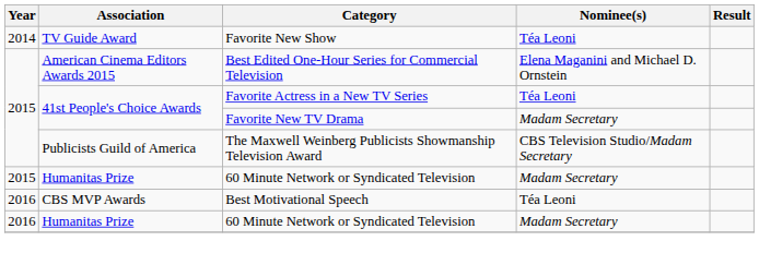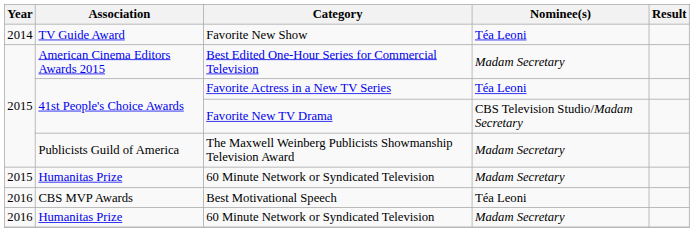 <table class="wikitable sortable">
 <tr>
 <th>Year</th>
 <th>Association</th>
 <th>Category</th>
 <th>Nominee(s)</th>
 <th>Result</th>
 </tr>
 <tr>
 <td>2014</td>
 <td><a href='#'>TV Guide Award</a></td>
 <td>Favorite New Show</td>
 <td><a href='#'>Téa Leoni</a></td>
 <td></td>
 </tr>
 <tr>
 <td rowspan="4">2015</td>
 <td><a href='#'>American Cinema Editors Awards 2015</a></td>
 <td><a href='#'>Best Edited One-Hour Series for Commercial Television</a></td>
-<td><a href='#'>Elena Maganini</a> and Michael D. Ornstein</td>
+<td><em>Madam Secretary</em></td>
 <td></td>
 </tr>
 <tr>
 <td rowspan="2"><a href='#'>41st People's Choice Awards</a></td>
 <td><a href='#'>Favorite Actress in a New TV Series</a></td>
 <td><a href='#'>Téa Leoni</a></td>
 <td></td>
 </tr>
 <tr>
 <td><a href='#'>Favorite New TV Drama</a></td>
-<td><em>Madam Secretary</em></td>
+<td>CBS Television Studio/<em>Madam Secretary</em></td>
 <td></td>
 </tr>
 <tr>
 <td>Publicists Guild of America</td>
 <td>The Maxwell Weinberg Publicists Showmanship Television Award</td>
-<td>CBS Television Studio/<em>Madam Secretary</em></td>
+<td><em>Madam Secretary</em></td>
 <td></td>
 </tr>
 <tr>
 <td>2015</td>
 <td><a href='#'>Humanitas Prize</a></td>
 <td>60 Minute Network or Syndicated Television</td>
 <td><em>Madam Secretary</em></td>
 <td></td>
 </tr>
 <tr>
 <td>2016</td>
 <td>CBS MVP Awards</td>
 <td>Best Motivational Speech</td>
 <td>Téa Leoni</td>
 <td></td>
 </tr>
 <tr>
 <td>2016</td>
 <td><a href='#'>Humanitas Prize</a></td>
 <td>60 Minute Network or Syndicated Television</td>
 <td><em>Madam Secretary</em></td>
 <td></td>
 </tr>
 <tr>
 </tr>
 </table>
